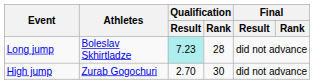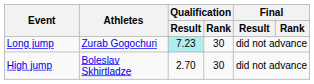 <table class="wikitable" border="1" style="font-size:90%">
 <tr>
 <th rowspan="2" width=100>Event</th>
 <th rowspan="2" width=120>Athletes</th>
 <th colspan="2">Qualification</th>
 <th colspan="2">Final</th>
 </tr>
 <tr>
 <th>Result</th>
 <th>Rank</th>
 <th>Result</th>
 <th>Rank</th>
 </tr>
 <tr>
 <td><a href='#'>Long jump</a></td>
-<td><a href='#'>Boleslav Skhirtladze</a></td>
+<td><a href='#'>Zurab Gogochuri</a></td>
 <td align=center style="background: paleturquoise;">7.23</td>
-<td align=center>28</td>
+<td align=center>30</td>
 <td align=center colspan="2">did not advance</td>
 </tr>
 <tr>
 <td><a href='#'>High jump</a></td>
-<td><a href='#'>Zurab Gogochuri</a></td>
+<td><a href='#'>Boleslav Skhirtladze</a></td>
 <td align=center>2.70</td>
 <td align=center>30</td>
 <td align=center colspan="2">did not advance</td>
 </tr>
 </table>
